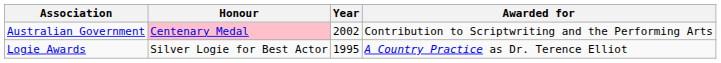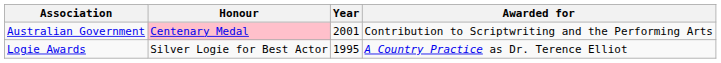 <table class="wikitable">
 <tr>
 <th>Association</th>
 <th>Honour</th>
 <th>Year</th>
 <th>Awarded for</th>
 </tr>
 <tr>
 <td><a href='#'>Australian Government</a></td>
 <td style="background: pink;"><a href='#'>Centenary Medal</a></td>
-<td>2002</td>
+<td>2001</td>
 <td>Contribution to Scriptwriting and the Performing Arts</td>
 </tr>
 <tr>
 <td><a href='#'>Logie Awards</a></td>
 <td>Silver Logie for Best Actor</td>
 <td>1995</td>
 <td><em><a href='#'>A Country Practice</a></em> as Dr. Terence Elliot<br></td>
 </tr>
 </table>
